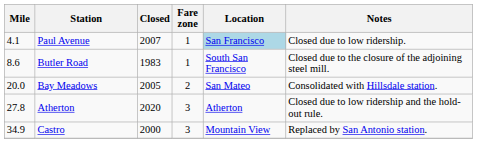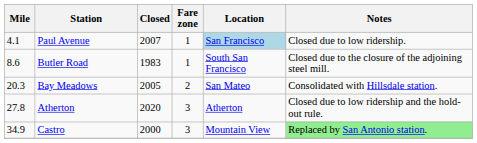 <table class="wikitable sortable">
 <tr>
 <th width="40px">Mile</th>
 <th width="150px">Station</th>
 <th>Closed</th>
 <th width="40px">Fare zone</th>
 <th width="120px">Location</th>
 <th class=unsortable width="280px">Notes</th>
 </tr>
 <tr>
 <td>4.1</td>
 <td><a href='#'>Paul Avenue</a></td>
 <td>2007</td>
 <td style="text-align:center">1</td>
 <td style="background: lightblue;"><a href='#'>San Francisco</a></td>
 <td>Closed due to low ridership.</td>
 </tr>
 <tr>
 <td>8.6</td>
 <td><a href='#'>Butler Road</a></td>
 <td>1983</td>
 <td style="text-align:center">1</td>
 <td><a href='#'>South San Francisco</a></td>
 <td>Closed due to the closure of the adjoining steel mill.</td>
 </tr>
 <tr>
-<td>20.0</td>
+<td>20.3</td>
 <td><a href='#'>Bay Meadows</a></td>
 <td>2005</td>
 <td style="text-align:center">2</td>
 <td><a href='#'>San Mateo</a></td>
 <td>Consolidated with <a href='#'>Hillsdale station</a>.</td>
 </tr>
 <tr>
 <td>27.8</td>
 <td><a href='#'>Atherton</a></td>
 <td>2020</td>
 <td style="text-align:center">3</td>
 <td><a href='#'>Atherton</a></td>
 <td>Closed due to low ridership and the hold-out rule.</td>
 </tr>
 <tr>
 <td>34.9</td>
 <td><a href='#'>Castro</a></td>
 <td>2000</td>
 <td style="text-align:center">3</td>
 <td><a href='#'>Mountain View</a></td>
-<td>Replaced by <a href='#'>San Antonio station</a>.</td>
+<td style="background: lightgreen;">Replaced by <a href='#'>San Antonio station</a>.</td>
 </tr>
 <tr>
 </tr>
 </table>
